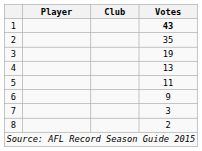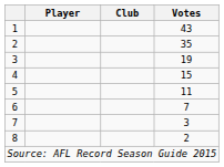 <table class="wikitable sortable" style="text-align:center">
 <tr>
 <th></th>
 <th>Player</th>
 <th>Club</th>
 <th>Votes</th>
 </tr>
 <tr>
 <td>1</td>
 <td></td>
 <td></td>
-<td><strong>43</strong></td>
+<td>43</td>
 </tr>
 <tr>
 <td>2</td>
 <td></td>
 <td></td>
 <td>35</td>
 </tr>
 <tr>
 <td>3</td>
 <td></td>
 <td></td>
 <td>19</td>
 </tr>
 <tr>
 <td>4</td>
 <td></td>
 <td></td>
-<td>13</td>
+<td>15</td>
 </tr>
 <tr>
 <td>5</td>
 <td></td>
 <td></td>
 <td>11</td>
 </tr>
 <tr>
 <td>6</td>
 <td></td>
 <td></td>
-<td>9</td>
+<td>7</td>
 </tr>
 <tr>
 <td>7</td>
 <td></td>
 <td></td>
 <td>3</td>
 </tr>
 <tr>
 <td>8</td>
 <td></td>
 <td></td>
 <td>2</td>
 </tr>
 <tr class="sortbottom">
 <td colspan=4><em>Source: AFL Record Season Guide 2015</em></td>
 </tr>
 </table>
